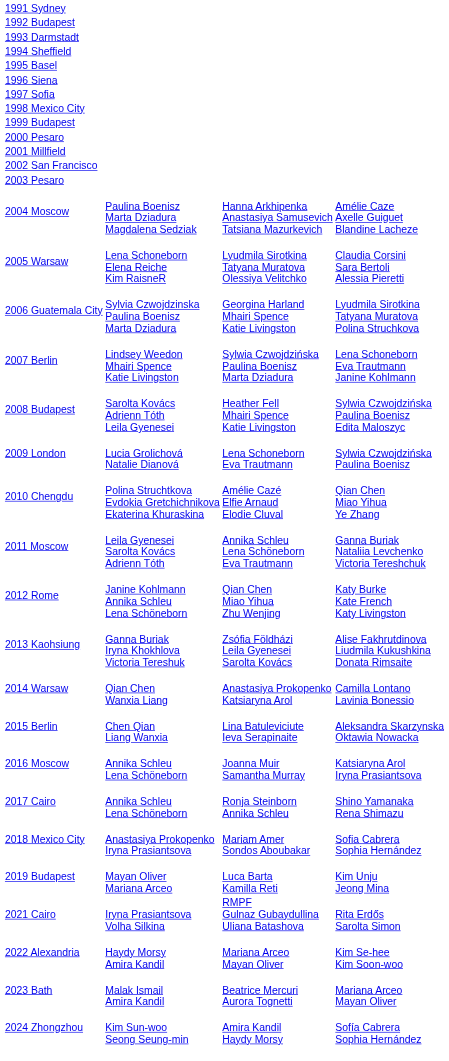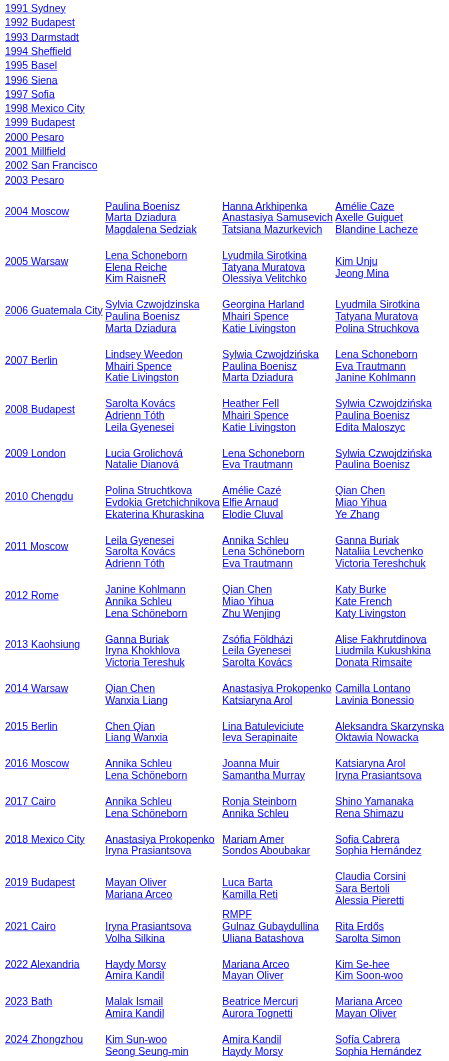 <table>
 <tr>
 <td><a href='#'>1991 Sydney</a></td>
 <td></td>
 <td></td>
 <td></td>
 </tr>
 <tr>
 <td><a href='#'>1992 Budapest</a></td>
 <td></td>
 <td></td>
 <td></td>
 </tr>
 <tr>
 <td><a href='#'>1993 Darmstadt</a></td>
 <td></td>
 <td></td>
 <td></td>
 </tr>
 <tr>
 <td><a href='#'>1994 Sheffield</a></td>
 <td></td>
 <td></td>
 <td></td>
 </tr>
 <tr>
 <td><a href='#'>1995 Basel</a></td>
 <td></td>
 <td></td>
 <td></td>
 </tr>
 <tr>
 <td><a href='#'>1996 Siena</a></td>
 <td></td>
 <td></td>
 <td></td>
 </tr>
 <tr>
 <td><a href='#'>1997 Sofia</a></td>
 <td></td>
 <td></td>
 <td></td>
 </tr>
 <tr>
 <td><a href='#'>1998 Mexico City</a></td>
 <td></td>
 <td></td>
 <td></td>
 </tr>
 <tr>
 <td><a href='#'>1999 Budapest</a></td>
 <td></td>
 <td></td>
 <td></td>
 </tr>
 <tr>
 <td><a href='#'>2000 Pesaro</a></td>
 <td></td>
 <td></td>
 <td></td>
 </tr>
 <tr>
 <td><a href='#'>2001 Millfield</a></td>
 <td></td>
 <td></td>
 <td></td>
 </tr>
 <tr>
 <td><a href='#'>2002 San Francisco</a></td>
 <td></td>
 <td></td>
 <td></td>
 </tr>
 <tr>
 <td><a href='#'>2003 Pesaro</a></td>
 <td></td>
 <td></td>
 <td></td>
 </tr>
 <tr>
 <td><a href='#'>2004 Moscow</a></td>
 <td><br> <a href='#'>Paulina Boenisz</a><br> <a href='#'>Marta Dziadura</a><br> <a href='#'>Magdalena Sedziak</a></td>
 <td><br> <a href='#'>Hanna Arkhipenka</a><br> <a href='#'>Anastasiya Samusevich</a><br> <a href='#'>Tatsiana Mazurkevich</a></td>
 <td><br> <a href='#'>Amélie Caze</a><br> <a href='#'>Axelle Guiguet</a><br> <a href='#'>Blandine Lacheze</a></td>
 </tr>
 <tr>
 <td><a href='#'>2005 Warsaw</a></td>
 <td> <br> <a href='#'>Lena Schoneborn</a> <br> <a href='#'>Elena Reiche</a> <br> <a href='#'>Kim RaisneR</a></td>
 <td> <br> <a href='#'>Lyudmila Sirotkina </a> <br> <a href='#'>Tatyana Muratova</a> <br> <a href='#'>Olessiya Velitchko</a></td>
-<td> <br> <a href='#'>Claudia Corsini </a> <br> <a href='#'>Sara Bertoli</a> <br> <a href='#'>Alessia Pieretti</a></td>
+<td><br><a href='#'>Kim Unju</a><br><a href='#'>Jeong Mina</a></td>
 </tr>
 <tr>
 <td><a href='#'>2006 Guatemala City</a></td>
 <td> <br> <a href='#'>Sylvia Czwojdzinska</a> <br> <a href='#'>Paulina Boenisz</a><br> <a href='#'>Marta Dziadura</a></td>
 <td> <br> <a href='#'>Georgina Harland</a> <br> <a href='#'>Mhairi Spence</a><br> <a href='#'>Katie Livingston</a></td>
 <td> <br> <a href='#'>Lyudmila Sirotkina</a> <br> <a href='#'>Tatyana Muratova</a><br> <a href='#'>Polina Struchkova</a></td>
 </tr>
 <tr>
 <td><a href='#'>2007 Berlin</a></td>
 <td> <br> <a href='#'>Lindsey Weedon</a> <br> <a href='#'>Mhairi Spence</a><br> <a href='#'>Katie Livingston</a></td>
 <td> <br> <a href='#'>Sylwia Czwojdzińska</a> <br> <a href='#'>Paulina Boenisz</a><br> <a href='#'>Marta Dziadura</a></td>
 <td> <br> <a href='#'>Lena Schoneborn</a> <br> <a href='#'>Eva Trautmann</a><br> <a href='#'>Janine Kohlmann</a></td>
 </tr>
 <tr>
 <td><a href='#'>2008 Budapest</a></td>
 <td> <br> <a href='#'>Sarolta Kovács</a> <br> <a href='#'>Adrienn Tóth</a><br> <a href='#'>Leila Gyenesei</a></td>
 <td> <br> <a href='#'>Heather Fell</a> <br> <a href='#'>Mhairi Spence</a><br> <a href='#'>Katie Livingston</a></td>
 <td> <br> <a href='#'>Sylwia Czwojdzińska</a> <br> <a href='#'>Paulina Boenisz</a><br> <a href='#'>Edita Maloszyc</a></td>
 </tr>
 <tr>
 <td><a href='#'>2009 London</a></td>
 <td> <br> <a href='#'>Lucia Grolichová</a> <br> <a href='#'>Natalie Dianová</a></td>
 <td> <br> <a href='#'>Lena Schoneborn</a> <br> <a href='#'>Eva Trautmann</a></td>
 <td> <br> <a href='#'>Sylwia Czwojdzińska</a> <br> <a href='#'>Paulina Boenisz</a></td>
 </tr>
 <tr>
 <td><a href='#'>2010 Chengdu</a></td>
 <td> <br><a href='#'>Polina Struchtkova</a> <br>  <a href='#'>Evdokia Gretchichnikova</a>  <br> <a href='#'>Ekaterina Khuraskina</a></td>
 <td>  <br><a href='#'>Amélie Cazé</a><br>  <a href='#'>Elfie Arnaud</a><br>  <a href='#'>Elodie Cluval</a></td>
 <td> <br><a href='#'>Qian Chen</a> <br> <a href='#'>Miao Yihua</a><br><a href='#'>Ye Zhang</a></td>
 </tr>
 <tr>
 <td><a href='#'>2011 Moscow</a></td>
 <td><br><a href='#'>Leila Gyenesei</a><br><a href='#'>Sarolta Kovács</a><br><a href='#'>Adrienn Tóth</a></td>
 <td><br><a href='#'>Annika Schleu</a><br><a href='#'>Lena Schöneborn</a><br><a href='#'>Eva Trautmann</a></td>
 <td><br><a href='#'>Ganna Buriak</a><br><a href='#'>Nataliia Levchenko</a><br><a href='#'>Victoria Tereshchuk</a></td>
 </tr>
 <tr>
 <td><a href='#'>2012 Rome</a></td>
 <td><br><a href='#'>Janine Kohlmann</a><br><a href='#'>Annika Schleu</a><br><a href='#'>Lena Schöneborn</a></td>
 <td><br><a href='#'>Qian Chen</a><br><a href='#'>Miao Yihua</a><br><a href='#'>Zhu Wenjing</a></td>
 <td><br><a href='#'>Katy Burke</a><br><a href='#'>Kate French</a><br><a href='#'>Katy Livingston</a></td>
 </tr>
 <tr>
 <td><a href='#'>2013 Kaohsiung</a></td>
 <td><br><a href='#'>Ganna Buriak</a><br><a href='#'>Iryna Khokhlova</a><br><a href='#'>Victoria Tereshuk</a></td>
 <td><br><a href='#'>Zsófia Földházi</a><br><a href='#'>Leila Gyenesei</a><br><a href='#'>Sarolta Kovács</a></td>
 <td><br><a href='#'>Alise Fakhrutdinova</a><br><a href='#'>Liudmila Kukushkina</a><br><a href='#'>Donata Rimsaite</a></td>
 </tr>
 <tr>
 <td><a href='#'>2014 Warsaw</a></td>
 <td><br><a href='#'>Qian Chen</a><br><a href='#'>Wanxia Liang</a></td>
 <td><br><a href='#'>Anastasiya Prokopenko</a><br><a href='#'>Katsiaryna Arol</a></td>
 <td><br><a href='#'>Camilla Lontano</a><br><a href='#'>Lavinia Bonessio</a></td>
 </tr>
 <tr>
 <td><a href='#'>2015 Berlin</a></td>
 <td><br><a href='#'>Chen Qian</a><br><a href='#'>Liang Wanxia</a></td>
 <td><br><a href='#'>Lina Batuleviciute</a><br><a href='#'>Ieva Serapinaite</a></td>
 <td><br><a href='#'>Aleksandra Skarzynska</a><br><a href='#'>Oktawia Nowacka</a></td>
 </tr>
 <tr>
 <td><a href='#'>2016 Moscow</a></td>
 <td><br><a href='#'>Annika Schleu</a><br><a href='#'>Lena Schöneborn</a></td>
 <td><br><a href='#'>Joanna Muir</a><br><a href='#'>Samantha Murray</a></td>
 <td><br><a href='#'>Katsiaryna Arol</a><br><a href='#'>Iryna Prasiantsova</a></td>
 </tr>
 <tr>
 <td><a href='#'>2017 Cairo</a></td>
 <td><br><a href='#'>Annika Schleu</a><br><a href='#'>Lena Schöneborn</a></td>
 <td><br><a href='#'>Ronja Steinborn</a><br><a href='#'>Annika Schleu</a></td>
 <td><br><a href='#'>Shino Yamanaka</a><br><a href='#'>Rena Shimazu</a></td>
 </tr>
 <tr>
 <td><a href='#'>2018 Mexico City</a></td>
 <td><br><a href='#'>Anastasiya Prokopenko</a><br><a href='#'>Iryna Prasiantsova</a></td>
 <td><br><a href='#'>Mariam Amer</a><br><a href='#'>Sondos Aboubakar</a></td>
 <td><br><a href='#'>Sofia Cabrera</a><br><a href='#'>Sophia Hernández</a></td>
 </tr>
 <tr>
 <td><a href='#'>2019 Budapest</a></td>
 <td><br><a href='#'>Mayan Oliver</a><br><a href='#'>Mariana Arceo</a></td>
 <td><br><a href='#'>Luca Barta</a><br><a href='#'>Kamilla Reti</a></td>
-<td><br><a href='#'>Kim Unju</a><br><a href='#'>Jeong Mina</a></td>
+<td> <br> <a href='#'>Claudia Corsini </a> <br> <a href='#'>Sara Bertoli</a> <br> <a href='#'>Alessia Pieretti</a></td>
 </tr>
 <tr>
 <td><a href='#'>2021 Cairo</a></td>
 <td><br><a href='#'>Iryna Prasiantsova</a><br><a href='#'>Volha Silkina</a></td>
 <td><a href='#'>RMPF</a><br><a href='#'>Gulnaz Gubaydullina</a><br><a href='#'>Uliana Batashova</a></td>
 <td><br><a href='#'>Rita Erdős</a><br><a href='#'>Sarolta Simon</a></td>
 </tr>
 <tr>
 <td><a href='#'>2022 Alexandria</a></td>
 <td><br><a href='#'>Haydy Morsy</a><br><a href='#'>Amira Kandil</a></td>
 <td><br><a href='#'>Mariana Arceo</a><br><a href='#'>Mayan Oliver</a></td>
 <td><br><a href='#'>Kim Se-hee</a><br><a href='#'>Kim Soon-woo</a></td>
 </tr>
 <tr>
 <td><a href='#'>2023 Bath</a></td>
 <td><br><a href='#'>Malak Ismail</a><br><a href='#'>Amira Kandil</a></td>
 <td><br><a href='#'>Beatrice Mercuri</a><br><a href='#'>Aurora Tognetti</a></td>
 <td><br><a href='#'>Mariana Arceo</a><br><a href='#'>Mayan Oliver</a></td>
 </tr>
 <tr>
 <td><a href='#'>2024 Zhongzhou</a></td>
 <td><br><a href='#'>Kim Sun-woo</a><br><a href='#'>Seong Seung-min</a></td>
 <td><br><a href='#'>Amira Kandil</a><br><a href='#'>Haydy Morsy</a></td>
 <td><br><a href='#'>Sofía Cabrera</a><br><a href='#'>Sophia Hernández</a></td>
 </tr>
 </table>
